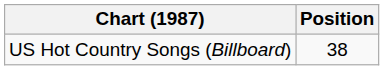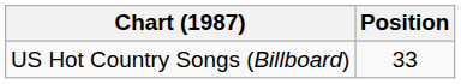 <table class="wikitable">
 <tr>
 <th>Chart (1987)</th>
 <th>Position</th>
 </tr>
 <tr>
 <td>US Hot Country Songs (<em>Billboard</em>)</td>
-<td align="center">38</td>
+<td align="center">33</td>
 </tr>
 </table>
